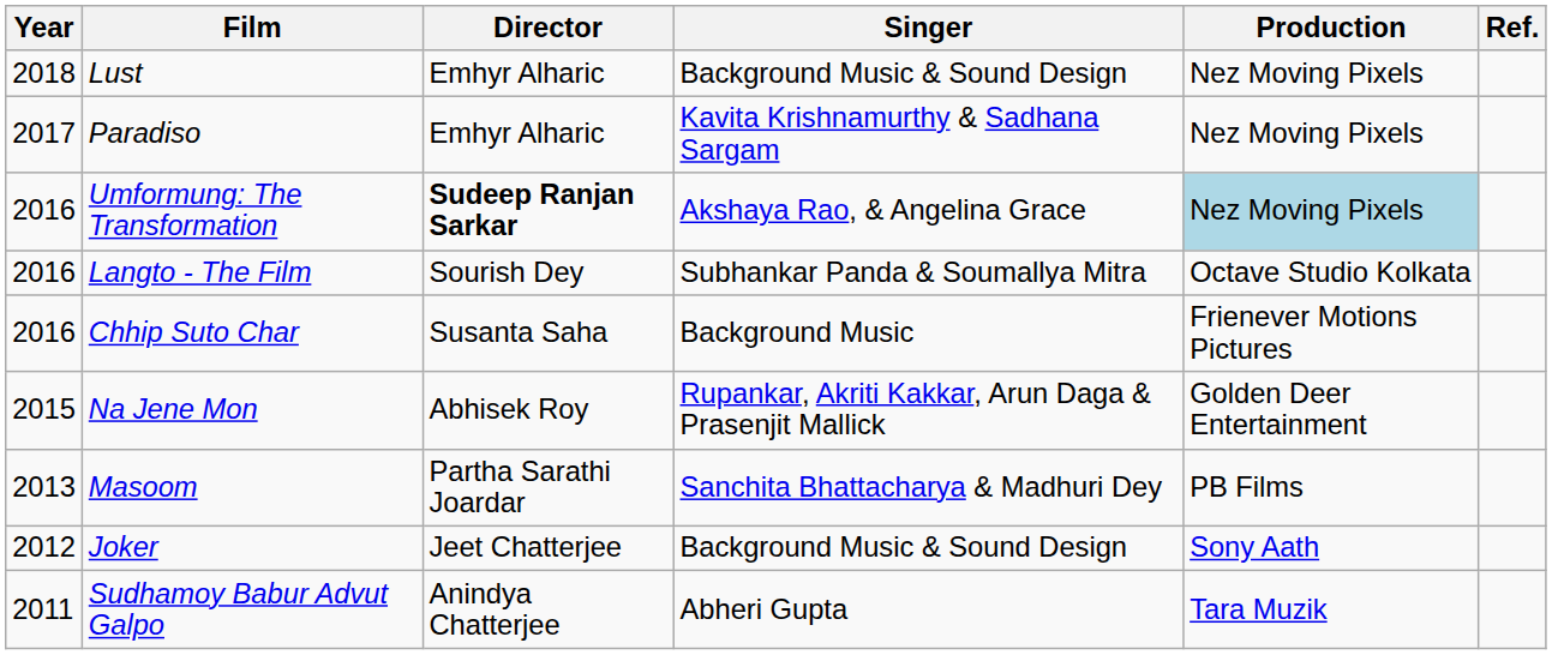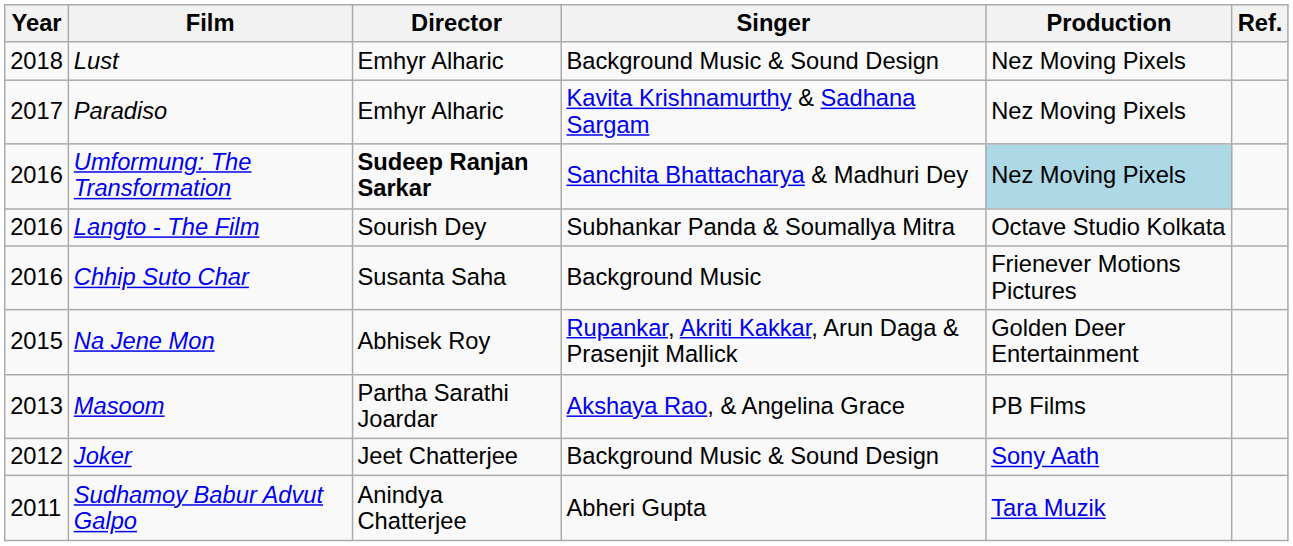 <table class="wikitable">
 <tr>
 <th>Year</th>
 <th>Film</th>
 <th>Director</th>
 <th>Singer</th>
 <th>Production</th>
 <th>Ref.</th>
 </tr>
 <tr>
 <td>2018</td>
 <td><em>Lust</em></td>
 <td>Emhyr Alharic</td>
 <td>Background Music & Sound Design</td>
 <td>Nez Moving Pixels</td>
 <td></td>
 </tr>
 <tr>
 <td>2017</td>
 <td><em>Paradiso</em></td>
 <td>Emhyr Alharic</td>
 <td><a href='#'>Kavita Krishnamurthy</a> & <a href='#'>Sadhana Sargam</a></td>
 <td>Nez Moving Pixels</td>
 <td></td>
 </tr>
 <tr>
 <td>2016</td>
 <td><em><a href='#'>Umformung: The Transformation</a></em></td>
 <td><strong>Sudeep Ranjan Sarkar</strong></td>
-<td><a href='#'>Akshaya Rao</a>, & Angelina Grace</td>
+<td><a href='#'>Sanchita Bhattacharya</a> & Madhuri Dey</td>
 <td style="background: lightblue;">Nez Moving Pixels</td>
 <td></td>
 </tr>
 <tr>
 <td>2016</td>
 <td><em><a href='#'>Langto - The Film</a></em></td>
 <td>Sourish Dey</td>
 <td>Subhankar Panda & Soumallya Mitra</td>
 <td>Octave Studio Kolkata</td>
 <td></td>
 </tr>
 <tr>
 <td>2016</td>
 <td><em><a href='#'>Chhip Suto Char</a></em></td>
 <td>Susanta Saha</td>
 <td>Background Music</td>
 <td>Frienever Motions Pictures</td>
 <td></td>
 </tr>
 <tr>
 <td>2015</td>
 <td><em><a href='#'>Na Jene Mon</a></em></td>
 <td>Abhisek Roy</td>
 <td><a href='#'>Rupankar</a>, <a href='#'>Akriti Kakkar</a>, Arun Daga & Prasenjit Mallick</td>
 <td>Golden Deer Entertainment</td>
 <td></td>
 </tr>
 <tr>
 <td>2013</td>
 <td><em><a href='#'>Masoom</a></em></td>
 <td>Partha Sarathi Joardar</td>
-<td><a href='#'>Sanchita Bhattacharya</a> & Madhuri Dey</td>
+<td><a href='#'>Akshaya Rao</a>, & Angelina Grace</td>
 <td>PB Films</td>
 <td></td>
 </tr>
 <tr>
 <td>2012</td>
 <td><em><a href='#'>Joker</a></em></td>
 <td>Jeet Chatterjee</td>
 <td>Background Music & Sound Design</td>
 <td><a href='#'>Sony Aath</a></td>
 <td></td>
 </tr>
 <tr>
 <td>2011</td>
 <td><em><a href='#'>Sudhamoy Babur Advut Galpo</a></em></td>
 <td>Anindya Chatterjee</td>
 <td>Abheri Gupta</td>
 <td><a href='#'>Tara Muzik</a></td>
 <td></td>
 </tr>
 </table>
